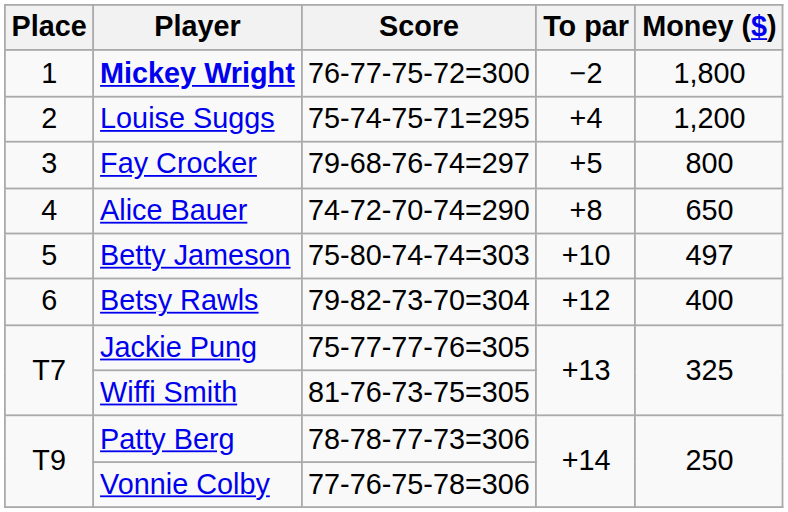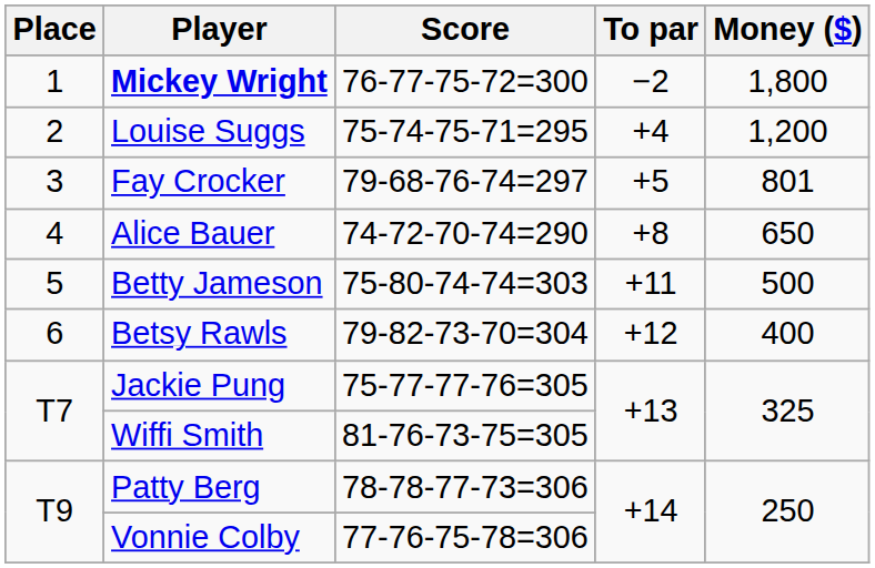 <table class="wikitable">
 <tr>
 <th>Place</th>
 <th>Player</th>
 <th>Score</th>
 <th>To par</th>
 <th>Money (<a href='#'>$</a>)</th>
 </tr>
 <tr>
 <td align=center>1</td>
 <td> <strong><a href='#'>Mickey Wright</a></strong></td>
 <td>76-77-75-72=300</td>
 <td align=center>−2</td>
 <td align=center>1,800</td>
 </tr>
 <tr>
 <td align=center>2</td>
 <td> <a href='#'>Louise Suggs</a></td>
 <td>75-74-75-71=295</td>
 <td align=center>+4</td>
 <td align=center>1,200</td>
 </tr>
 <tr>
 <td align=center>3</td>
 <td> <a href='#'>Fay Crocker</a></td>
 <td>79-68-76-74=297</td>
 <td align=center>+5</td>
-<td align=center>800</td>
+<td align=center>801</td>
 </tr>
 <tr>
 <td align=center>4</td>
 <td> <a href='#'>Alice Bauer</a></td>
 <td>74-72-70-74=290</td>
 <td align=center>+8</td>
 <td align=center>650</td>
 </tr>
 <tr>
 <td align=center>5</td>
 <td> <a href='#'>Betty Jameson</a></td>
 <td>75-80-74-74=303</td>
-<td align=center>+10</td>
-<td align=center>497</td>
+<td align=center>+11</td>
+<td align=center>500</td>
 </tr>
 <tr>
 <td align=center>6</td>
 <td> <a href='#'>Betsy Rawls</a></td>
 <td>79-82-73-70=304</td>
 <td align=center>+12</td>
 <td align=center>400</td>
 </tr>
 <tr>
 <td align=center rowspan=2>T7</td>
 <td> <a href='#'>Jackie Pung</a></td>
 <td>75-77-77-76=305</td>
 <td align=center rowspan=2>+13</td>
 <td align=center rowspan=2>325</td>
 </tr>
 <tr>
 <td> <a href='#'>Wiffi Smith</a></td>
 <td>81-76-73-75=305</td>
 </tr>
 <tr>
 <td align=center rowspan=2>T9</td>
 <td> <a href='#'>Patty Berg</a></td>
 <td>78-78-77-73=306</td>
 <td align=center rowspan=2>+14</td>
 <td align=center rowspan=2>250</td>
 </tr>
 <tr>
 <td> <a href='#'>Vonnie Colby</a></td>
 <td>77-76-75-78=306</td>
 </tr>
 </table>
